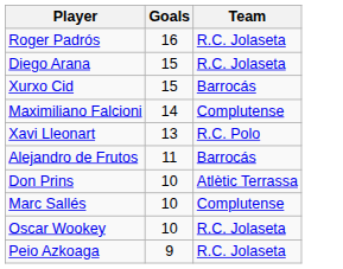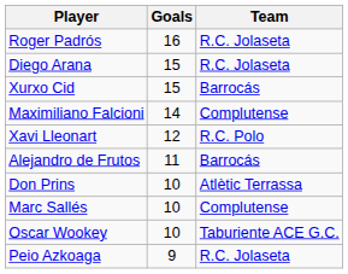 <table class="wikitable">
 <tr>
 <th>Player</th>
 <th>Goals</th>
 <th>Team</th>
 </tr>
 <tr>
 <td> <a href='#'>Roger Padrós</a></td>
 <td style="text-align:center;">16</td>
 <td><a href='#'>R.C. Jolaseta</a></td>
 </tr>
 <tr>
 <td> <a href='#'>Diego Arana</a></td>
 <td style="text-align:center;">15</td>
 <td><a href='#'>R.C. Jolaseta</a></td>
 </tr>
 <tr>
 <td> <a href='#'>Xurxo Cid</a></td>
 <td style="text-align:center;">15</td>
 <td><a href='#'>Barrocás</a></td>
 </tr>
 <tr>
 <td> <a href='#'>Maximiliano Falcioni</a></td>
 <td style="text-align:center;">14</td>
 <td><a href='#'>Complutense</a></td>
 </tr>
 <tr>
 <td> <a href='#'>Xavi Lleonart</a></td>
-<td style="text-align:center;">13</td>
+<td style="text-align:center;">12</td>
 <td><a href='#'>R.C. Polo</a></td>
 </tr>
 <tr>
 <td> <a href='#'>Alejandro de Frutos</a></td>
 <td style="text-align:center;">11</td>
 <td><a href='#'>Barrocás</a></td>
 </tr>
 <tr>
 <td> <a href='#'>Don Prins</a></td>
 <td style="text-align:center;">10</td>
 <td><a href='#'>Atlètic Terrassa</a></td>
 </tr>
 <tr>
 <td> <a href='#'>Marc Sallés</a></td>
 <td style="text-align:center;">10</td>
 <td><a href='#'>Complutense</a></td>
 </tr>
 <tr>
 <td> <a href='#'>Oscar Wookey</a></td>
 <td style="text-align:center;">10</td>
-<td><a href='#'>R.C. Jolaseta</a></td>
+<td><a href='#'>Taburiente ACE G.C.</a></td>
 </tr>
 <tr>
 <td> <a href='#'>Peio Azkoaga</a></td>
 <td style="text-align:center;">9</td>
 <td><a href='#'>R.C. Jolaseta</a></td>
 </tr>
 </table>
